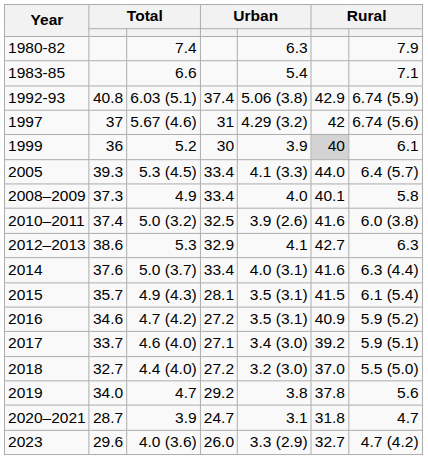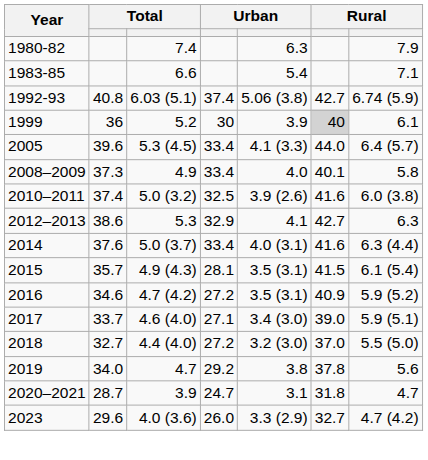 <table class="wikitable" style="text-align:right;">
 <tr>
 <th rowspan=2>Year</th>
 <th colspan=2>Total</th>
 <th colspan=2>Urban</th>
 <th colspan=2>Rural</th>
 </tr>
 <tr>
 <th></th>
 <th></th>
 <th></th>
 <th></th>
 <th></th>
 <th></th>
 </tr>
 <tr>
 <td align=left>1980-82</td>
 <td></td>
 <td>7.4</td>
 <td></td>
 <td>6.3</td>
 <td></td>
 <td>7.9</td>
 </tr>
 <tr>
 <td align=left>1983-85</td>
 <td></td>
 <td>6.6</td>
 <td></td>
 <td>5.4</td>
 <td></td>
 <td>7.1</td>
 </tr>
 <tr>
 <td align=left>1992-93</td>
 <td>40.8</td>
 <td>6.03 (5.1)</td>
 <td>37.4</td>
 <td>5.06 (3.8)</td>
-<td>42.9</td>
+<td>42.7</td>
 <td>6.74 (5.9)</td>
-</tr>
-<tr>
-<td align=left>1997</td>
-<td>37</td>
-<td>5.67 (4.6)</td>
-<td>31</td>
-<td>4.29 (3.2)</td>
-<td>42</td>
-<td>6.74 (5.6)</td>
 </tr>
 <tr>
 <td align=left>1999</td>
 <td>36</td>
 <td>5.2</td>
 <td>30</td>
 <td>3.9</td>
 <td style="background: lightgrey;">40</td>
 <td>6.1</td>
 </tr>
 <tr>
 <td align=left>2005</td>
-<td>39.3</td>
+<td>39.6</td>
 <td>5.3 (4.5)</td>
 <td>33.4</td>
 <td>4.1 (3.3)</td>
 <td>44.0</td>
 <td>6.4 (5.7)</td>
 </tr>
 <tr>
 <td align=left>2008–2009</td>
 <td>37.3</td>
 <td>4.9</td>
 <td>33.4</td>
 <td>4.0</td>
 <td>40.1</td>
 <td>5.8</td>
 </tr>
 <tr>
 <td align=left>2010–2011</td>
 <td>37.4</td>
 <td>5.0 (3.2)</td>
 <td>32.5</td>
 <td>3.9 (2.6)</td>
 <td>41.6</td>
 <td>6.0 (3.8)</td>
 </tr>
 <tr>
 <td align=left>2012–2013</td>
 <td>38.6</td>
 <td>5.3</td>
 <td>32.9</td>
 <td>4.1</td>
 <td>42.7</td>
 <td>6.3</td>
 </tr>
 <tr>
 <td align=left>2014</td>
 <td>37.6</td>
 <td>5.0 (3.7)</td>
 <td>33.4</td>
 <td>4.0 (3.1)</td>
 <td>41.6</td>
 <td>6.3 (4.4)</td>
 </tr>
 <tr>
 <td align=left>2015</td>
 <td>35.7</td>
 <td>4.9 (4.3)</td>
 <td>28.1</td>
 <td>3.5 (3.1)</td>
 <td>41.5</td>
 <td>6.1 (5.4)</td>
 </tr>
 <tr>
 <td align=left>2016</td>
 <td>34.6</td>
 <td>4.7 (4.2)</td>
 <td>27.2</td>
 <td>3.5 (3.1)</td>
 <td>40.9</td>
 <td>5.9 (5.2)</td>
 </tr>
 <tr>
 <td align=left>2017</td>
 <td>33.7</td>
 <td>4.6 (4.0)</td>
 <td>27.1</td>
 <td>3.4 (3.0)</td>
-<td>39.2</td>
+<td>39.0</td>
 <td>5.9 (5.1)</td>
 </tr>
 <tr>
 <td align=left>2018</td>
 <td>32.7</td>
 <td>4.4 (4.0)</td>
 <td>27.2</td>
 <td>3.2 (3.0)</td>
 <td>37.0</td>
 <td>5.5 (5.0)</td>
 </tr>
 <tr>
 <td align=left>2019</td>
 <td>34.0</td>
 <td>4.7</td>
 <td>29.2</td>
 <td>3.8</td>
 <td>37.8</td>
 <td>5.6</td>
 </tr>
 <tr>
 <td align=left>2020–2021</td>
 <td>28.7</td>
 <td>3.9</td>
 <td>24.7</td>
 <td>3.1</td>
 <td>31.8</td>
 <td>4.7</td>
 </tr>
 <tr>
 <td align=left>2023</td>
 <td>29.6</td>
 <td>4.0 (3.6)</td>
 <td>26.0</td>
 <td>3.3 (2.9)</td>
 <td>32.7</td>
 <td>4.7 (4.2)</td>
 </tr>
 </table>
